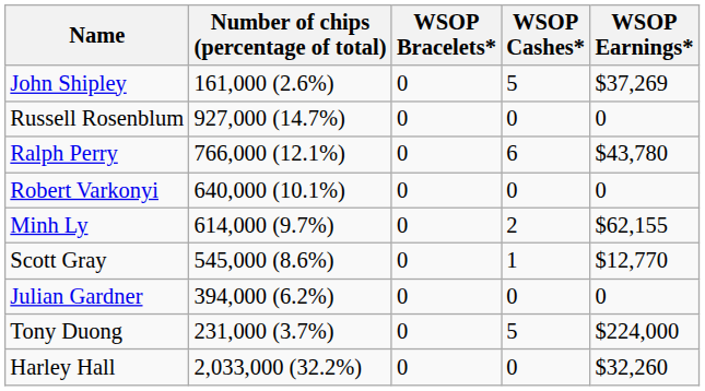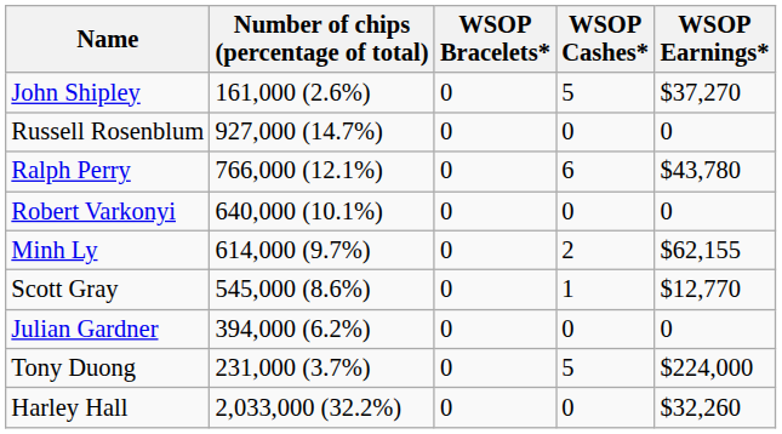 <table class="wikitable sortable">
 <tr>
 <th>Name</th>
 <th>Number of chips<br>(percentage of total)</th>
 <th>WSOP<br>Bracelets*</th>
 <th>WSOP<br>Cashes*</th>
 <th>WSOP<br>Earnings*</th>
 </tr>
 <tr>
 <td> <a href='#'>John Shipley</a></td>
 <td>161,000 (2.6%)</td>
 <td>0</td>
 <td>5</td>
-<td>$37,269</td>
+<td>$37,270</td>
 </tr>
 <tr>
 <td> Russell Rosenblum</td>
 <td>927,000 (14.7%)</td>
 <td>0</td>
 <td>0</td>
 <td>0</td>
 </tr>
 <tr>
 <td> <a href='#'>Ralph Perry</a></td>
 <td>766,000 (12.1%)</td>
 <td>0</td>
 <td>6</td>
 <td>$43,780</td>
 </tr>
 <tr>
 <td> <a href='#'>Robert Varkonyi</a></td>
 <td>640,000 (10.1%)</td>
 <td>0</td>
 <td>0</td>
 <td>0</td>
 </tr>
 <tr>
 <td> <a href='#'>Minh Ly</a></td>
 <td>614,000 (9.7%)</td>
 <td>0</td>
 <td>2</td>
 <td>$62,155</td>
 </tr>
 <tr>
 <td> Scott Gray</td>
 <td>545,000 (8.6%)</td>
 <td>0</td>
 <td>1</td>
 <td>$12,770</td>
 </tr>
 <tr>
 <td> <a href='#'>Julian Gardner</a></td>
 <td>394,000 (6.2%)</td>
 <td>0</td>
 <td>0</td>
 <td>0</td>
 </tr>
 <tr>
 <td> Tony Duong</td>
 <td>231,000 (3.7%)</td>
 <td>0</td>
 <td>5</td>
 <td>$224,000</td>
 </tr>
 <tr>
 <td> Harley Hall</td>
 <td>2,033,000 (32.2%)</td>
 <td>0</td>
 <td>0</td>
 <td>$32,260</td>
 </tr>
 </table>
